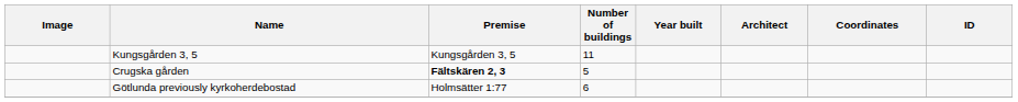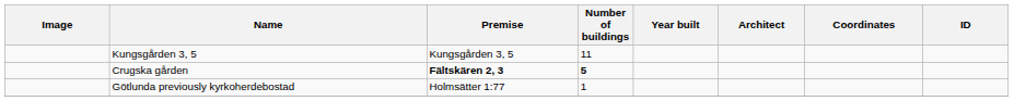 <table class="wikitable" width="95%">
 <tr>
 <th width="150">Image</th>
 <th>Name</th>
 <th>Premise</th>
 <th width="75">Number of<br>buildings</th>
 <th width="120">Year built</th>
 <th>Architect</th>
 <th width="170">Coordinates</th>
 <th width="120">ID</th>
 </tr>
 <tr>
 <td></td>
 <td>Kungsgården 3, 5</td>
 <td>Kungsgården 3, 5</td>
 <td>11</td>
 <td></td>
 <td></td>
 <td></td>
 <td></td>
 </tr>
 <tr>
 <td></td>
 <td>Crugska gården</td>
 <td><strong>Fältskären 2, 3</strong></td>
-<td>5</td>
+<td><strong>5</strong></td>
 <td></td>
 <td></td>
 <td></td>
 <td></td>
 </tr>
 <tr>
 <td></td>
 <td>Götlunda previously kyrkoherdebostad</td>
 <td>Holmsätter 1:77</td>
-<td>6</td>
+<td>1</td>
 <td></td>
 <td></td>
 <td></td>
 <td></td>
 </tr>
 <tr>
 </tr>
 </table>
